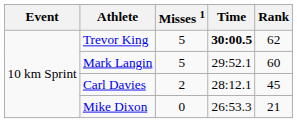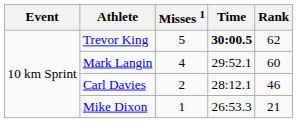 <table class="wikitable" style="font-size:90%">
 <tr>
 <th>Event</th>
 <th>Athlete</th>
 <th>Misses <sup>1</sup></th>
 <th>Time</th>
 <th>Rank</th>
 </tr>
 <tr>
 <td rowspan="4">10 km Sprint</td>
 <td><a href='#'>Trevor King</a></td>
 <td align="center">5</td>
 <td align="center"><strong>30:00.5</strong></td>
 <td align="center">62</td>
 </tr>
 <tr>
 <td><a href='#'>Mark Langin</a></td>
-<td align="center">5</td>
+<td align="center">4</td>
 <td align="center">29:52.1</td>
 <td align="center">60</td>
 </tr>
 <tr>
 <td><a href='#'>Carl Davies</a></td>
 <td align="center">2</td>
 <td align="center">28:12.1</td>
-<td align="center">45</td>
+<td align="center">46</td>
 </tr>
 <tr>
 <td><a href='#'>Mike Dixon</a></td>
-<td align="center">0</td>
+<td align="center">1</td>
 <td align="center">26:53.3</td>
 <td align="center">21</td>
 </tr>
 </table>
